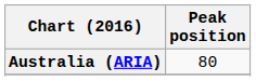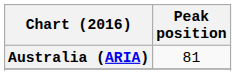 <table class="wikitable sortable plainrowheaders" style="text-align:center">
 <tr>
 <th scope="col">Chart (2016)</th>
 <th scope="col">Peak<br>position</th>
 </tr>
 <tr>
 <th scope="row">Australia (<a href='#'>ARIA</a>)</th>
-<td>80</td>
+<td>81</td>
 </tr>
 <tr>
 </tr>
 <tr>
 </tr>
 <tr>
 </tr>
 <tr>
 </tr>
 <tr>
 </tr>
 <tr>
 </tr>
 <tr>
 </tr>
 <tr>
 </tr>
 <tr>
 </tr>
 <tr>
 </tr>
 </table>
